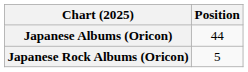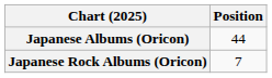 <table class="wikitable sortable plainrowheaders" style="text-align:center">
 <tr>
 <th scope="col">Chart (2025)</th>
 <th scope="col">Position</th>
 </tr>
 <tr>
 <th scope="row">Japanese Albums (Oricon)</th>
 <td>44</td>
 </tr>
 <tr>
 <th scope="row">Japanese Rock Albums (Oricon)</th>
-<td>5</td>
+<td>7</td>
 </tr>
 </table>
